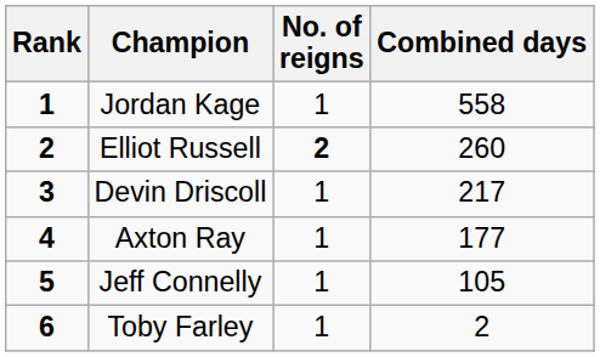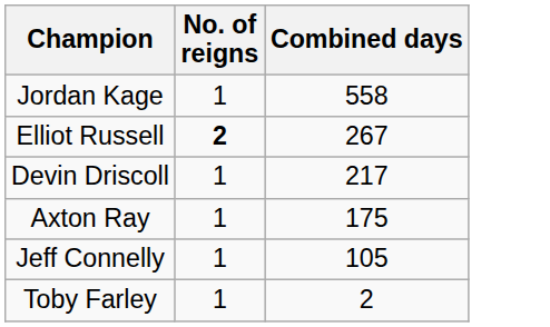 <table class="wikitable sortable" style="text-align: center">
 <tr>
-<th>Rank</th>
 <th>Champion</th>
 <th>No. of<br>reigns</th>
 <th>Combined days</th>
 </tr>
 <tr>
-<td><strong>1</strong></td>
 <td>Jordan Kage</td>
 <td>1</td>
 <td>558</td>
 </tr>
 <tr>
-<td><strong>2</strong></td>
 <td>Elliot Russell</td>
 <td><strong>2</strong></td>
-<td>260</td>
+<td>267</td>
 </tr>
 <tr>
-<td><strong>3</strong></td>
 <td>Devin Driscoll</td>
 <td>1</td>
 <td>217</td>
 </tr>
 <tr>
-<td><strong>4</strong></td>
 <td>Axton Ray</td>
 <td>1</td>
-<td>177</td>
+<td>175</td>
 </tr>
 <tr>
-<td><strong>5</strong></td>
 <td>Jeff Connelly</td>
 <td>1</td>
 <td>105</td>
 </tr>
 <tr>
-<td><strong>6</strong></td>
 <td>Toby Farley</td>
 <td>1</td>
 <td>2</td>
 </tr>
 </table>
